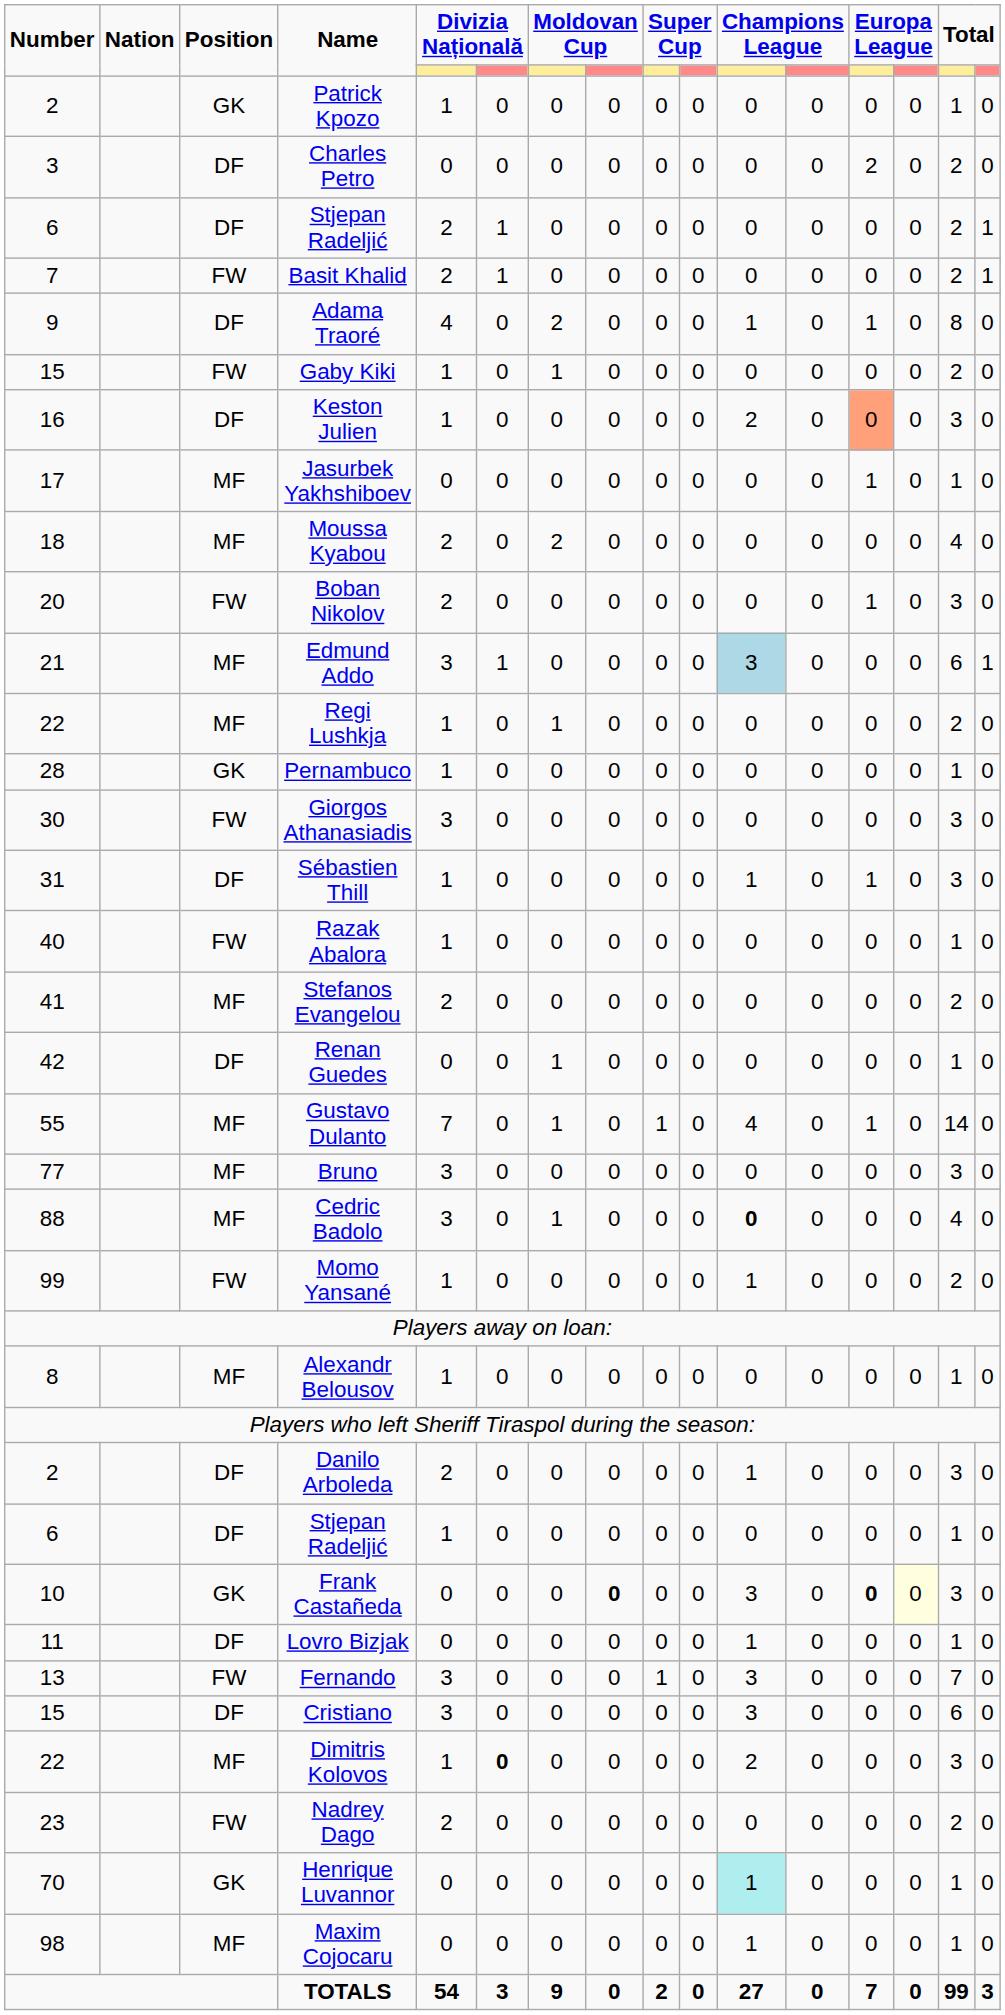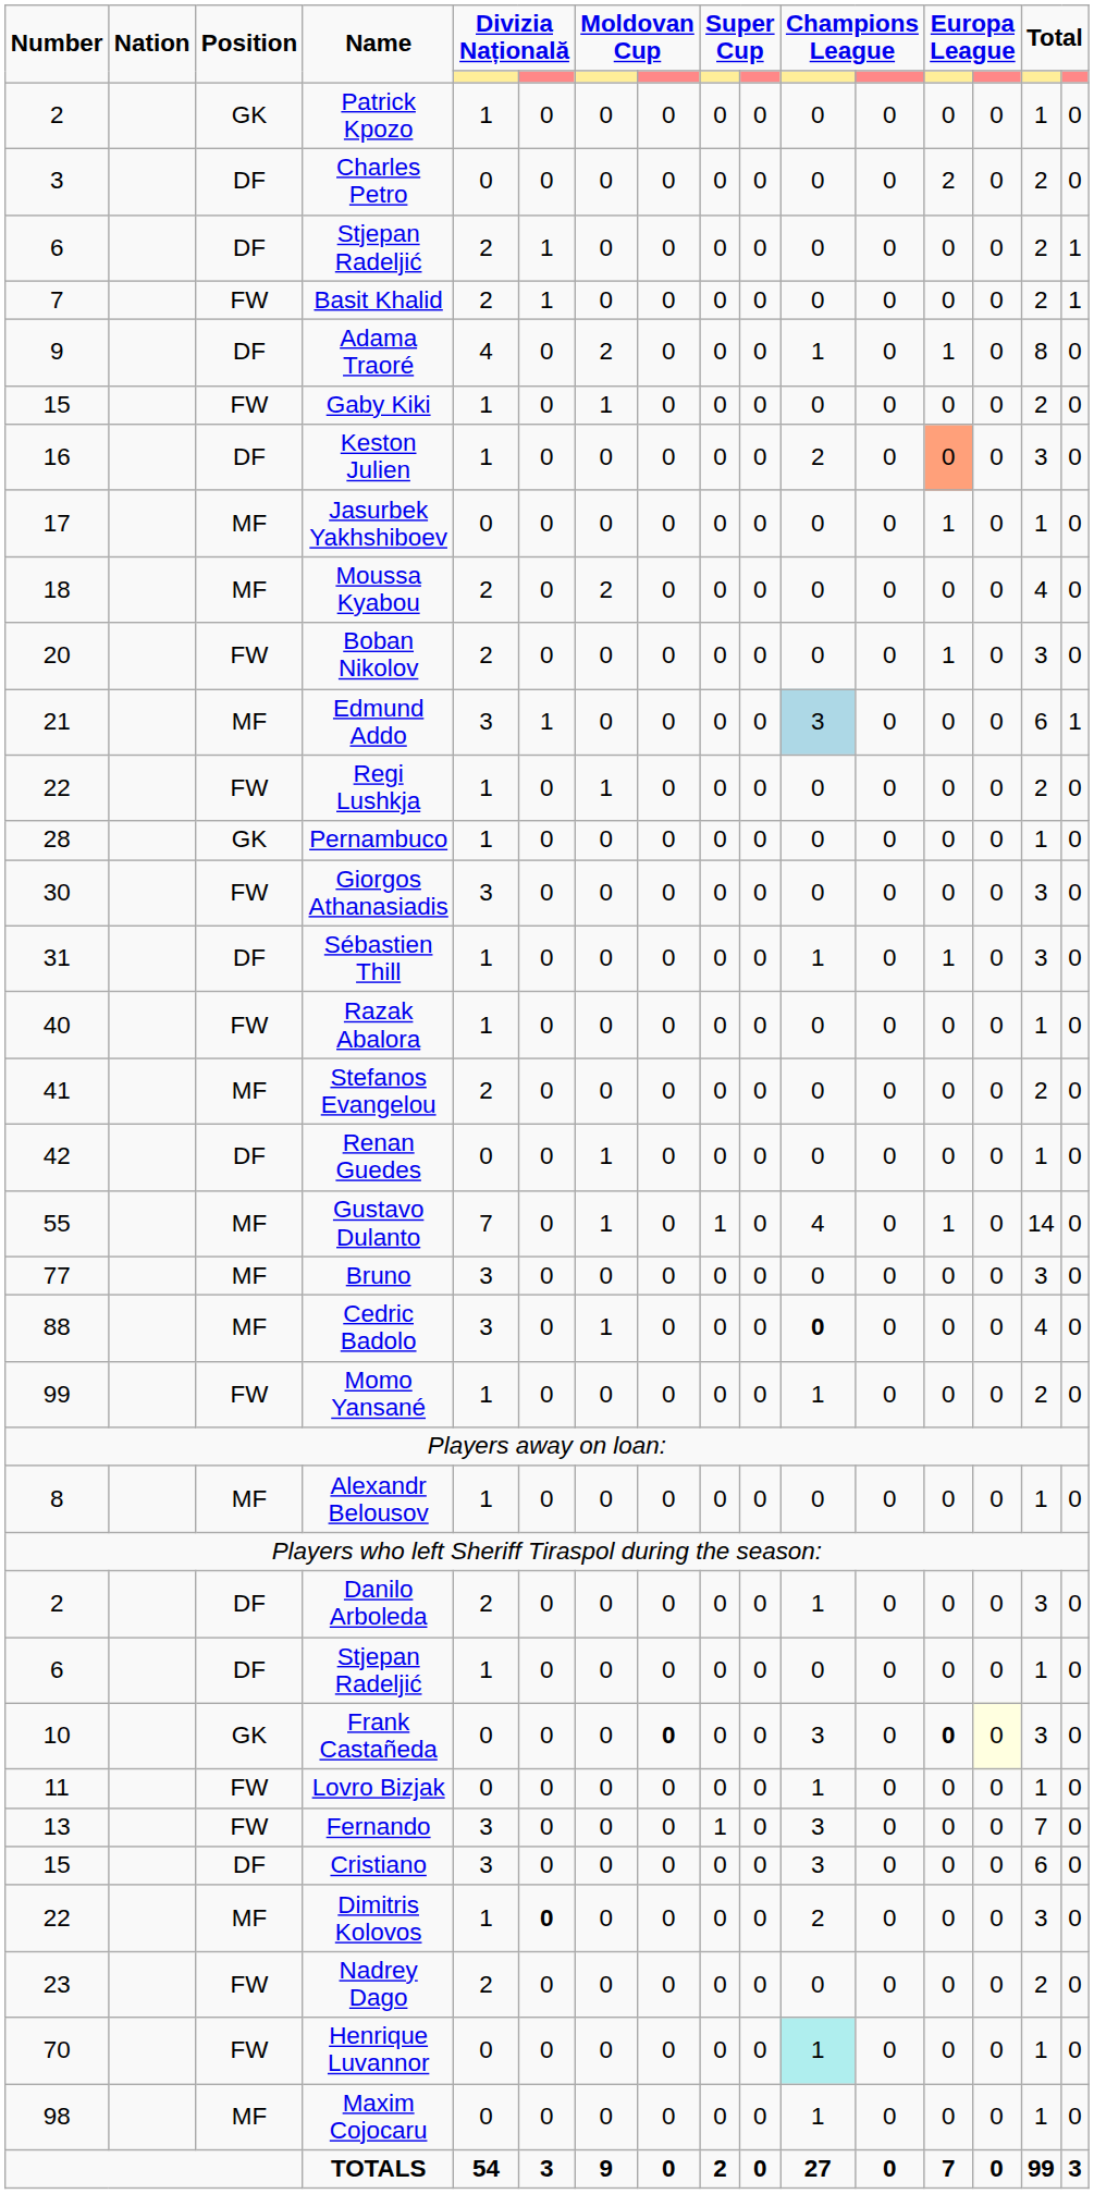 <table class="wikitable" style="font-size: 100%; text-align: center;">
 <tr>
 <td rowspan="2" width="10%" align="center"><strong>Number</strong></td>
 <td rowspan="2" width="10%" align="center"><strong>Nation</strong></td>
 <td rowspan="2" width="10%" align="center"><strong>Position</strong></td>
 <td rowspan="2" width="20%" align="center"><strong>Name</strong></td>
 <td colspan="2" align="center"><strong><a href='#'>Divizia Națională</a></strong></td>
 <td colspan="2" align="center"><strong><a href='#'>Moldovan Cup</a></strong></td>
 <td colspan="2" align="center"><strong><a href='#'>Super Cup</a></strong></td>
 <td colspan="2" align="center"><strong><a href='#'>Champions League</a></strong></td>
 <td colspan="2" align="center"><strong><a href='#'>Europa League</a></strong></td>
 <td colspan="2" align="center"><strong>Total</strong></td>
 </tr>
 <tr>
 <th width=60 style="background: #FFEE99"></th>
 <th width=60 style="background: #FF8888"></th>
 <th width=60 style="background: #FFEE99"></th>
 <th width=60 style="background: #FF8888"></th>
 <th width=60 style="background: #FFEE99"></th>
 <th width=60 style="background: #FF8888"></th>
 <th width=60 style="background: #FFEE99"></th>
 <th width=60 style="background: #FF8888"></th>
 <th width=60 style="background: #FFEE99"></th>
 <th width=60 style="background: #FF8888"></th>
 <th width=60 style="background: #FFEE99"></th>
 <th width=60 style="background: #FF8888"></th>
 </tr>
 <tr>
 <td>2</td>
 <td></td>
 <td>GK</td>
 <td><a href='#'>Patrick Kpozo</a></td>
 <td>1</td>
 <td>0</td>
 <td>0</td>
 <td>0</td>
 <td>0</td>
 <td>0</td>
 <td>0</td>
 <td>0</td>
 <td>0</td>
 <td>0</td>
 <td>1</td>
 <td>0</td>
 </tr>
 <tr>
 <td>3</td>
 <td></td>
 <td>DF</td>
 <td><a href='#'>Charles Petro</a></td>
 <td>0</td>
 <td>0</td>
 <td>0</td>
 <td>0</td>
 <td>0</td>
 <td>0</td>
 <td>0</td>
 <td>0</td>
 <td>2</td>
 <td>0</td>
 <td>2</td>
 <td>0</td>
 </tr>
 <tr>
 <td>6</td>
 <td></td>
 <td>DF</td>
 <td><a href='#'>Stjepan Radeljić</a></td>
 <td>2</td>
 <td>1</td>
 <td>0</td>
 <td>0</td>
 <td>0</td>
 <td>0</td>
 <td>0</td>
 <td>0</td>
 <td>0</td>
 <td>0</td>
 <td>2</td>
 <td>1</td>
 </tr>
 <tr>
 <td>7</td>
 <td></td>
 <td>FW</td>
 <td><a href='#'>Basit Khalid</a></td>
 <td>2</td>
 <td>1</td>
 <td>0</td>
 <td>0</td>
 <td>0</td>
 <td>0</td>
 <td>0</td>
 <td>0</td>
 <td>0</td>
 <td>0</td>
 <td>2</td>
 <td>1</td>
 </tr>
 <tr>
 <td>9</td>
 <td></td>
 <td>DF</td>
 <td><a href='#'>Adama Traoré</a></td>
 <td>4</td>
 <td>0</td>
 <td>2</td>
 <td>0</td>
 <td>0</td>
 <td>0</td>
 <td>1</td>
 <td>0</td>
 <td>1</td>
 <td>0</td>
 <td>8</td>
 <td>0</td>
 </tr>
 <tr>
 <td>15</td>
 <td></td>
 <td>FW</td>
 <td><a href='#'>Gaby Kiki</a></td>
 <td>1</td>
 <td>0</td>
 <td>1</td>
 <td>0</td>
 <td>0</td>
 <td>0</td>
 <td>0</td>
 <td>0</td>
 <td>0</td>
 <td>0</td>
 <td>2</td>
 <td>0</td>
 </tr>
 <tr>
 <td>16</td>
 <td></td>
 <td>DF</td>
 <td><a href='#'>Keston Julien</a></td>
 <td>1</td>
 <td>0</td>
 <td>0</td>
 <td>0</td>
 <td>0</td>
 <td>0</td>
 <td>2</td>
 <td>0</td>
 <td style="background: lightsalmon;">0</td>
 <td>0</td>
 <td>3</td>
 <td>0</td>
 </tr>
 <tr>
 <td>17</td>
 <td></td>
 <td>MF</td>
 <td><a href='#'>Jasurbek Yakhshiboev</a></td>
 <td>0</td>
 <td>0</td>
 <td>0</td>
 <td>0</td>
 <td>0</td>
 <td>0</td>
 <td>0</td>
 <td>0</td>
 <td>1</td>
 <td>0</td>
 <td>1</td>
 <td>0</td>
 </tr>
 <tr>
 <td>18</td>
 <td></td>
 <td>MF</td>
 <td><a href='#'>Moussa Kyabou</a></td>
 <td>2</td>
 <td>0</td>
 <td>2</td>
 <td>0</td>
 <td>0</td>
 <td>0</td>
 <td>0</td>
 <td>0</td>
 <td>0</td>
 <td>0</td>
 <td>4</td>
 <td>0</td>
 </tr>
 <tr>
 <td>20</td>
 <td></td>
 <td>FW</td>
 <td><a href='#'>Boban Nikolov</a></td>
 <td>2</td>
 <td>0</td>
 <td>0</td>
 <td>0</td>
 <td>0</td>
 <td>0</td>
 <td>0</td>
 <td>0</td>
 <td>1</td>
 <td>0</td>
 <td>3</td>
 <td>0</td>
 </tr>
 <tr>
 <td>21</td>
 <td></td>
 <td>MF</td>
 <td><a href='#'>Edmund Addo</a></td>
 <td>3</td>
 <td>1</td>
 <td>0</td>
 <td>0</td>
 <td>0</td>
 <td>0</td>
 <td style="background: lightblue;">3</td>
 <td>0</td>
 <td>0</td>
 <td>0</td>
 <td>6</td>
 <td>1</td>
 </tr>
 <tr>
 <td>22</td>
 <td></td>
-<td>MF</td>
+<td>FW</td>
 <td><a href='#'>Regi Lushkja</a></td>
 <td>1</td>
 <td>0</td>
 <td>1</td>
 <td>0</td>
 <td>0</td>
 <td>0</td>
 <td>0</td>
 <td>0</td>
 <td>0</td>
 <td>0</td>
 <td>2</td>
 <td>0</td>
 </tr>
 <tr>
 <td>28</td>
 <td></td>
 <td>GK</td>
 <td><a href='#'>Pernambuco</a></td>
 <td>1</td>
 <td>0</td>
 <td>0</td>
 <td>0</td>
 <td>0</td>
 <td>0</td>
 <td>0</td>
 <td>0</td>
 <td>0</td>
 <td>0</td>
 <td>1</td>
 <td>0</td>
 </tr>
 <tr>
 <td>30</td>
 <td></td>
 <td>FW</td>
 <td><a href='#'>Giorgos Athanasiadis</a></td>
 <td>3</td>
 <td>0</td>
 <td>0</td>
 <td>0</td>
 <td>0</td>
 <td>0</td>
 <td>0</td>
 <td>0</td>
 <td>0</td>
 <td>0</td>
 <td>3</td>
 <td>0</td>
 </tr>
 <tr>
 <td>31</td>
 <td></td>
 <td>DF</td>
 <td><a href='#'>Sébastien Thill</a></td>
 <td>1</td>
 <td>0</td>
 <td>0</td>
 <td>0</td>
 <td>0</td>
 <td>0</td>
 <td>1</td>
 <td>0</td>
 <td>1</td>
 <td>0</td>
 <td>3</td>
 <td>0</td>
 </tr>
 <tr>
 <td>40</td>
 <td></td>
 <td>FW</td>
 <td><a href='#'>Razak Abalora</a></td>
 <td>1</td>
 <td>0</td>
 <td>0</td>
 <td>0</td>
 <td>0</td>
 <td>0</td>
 <td>0</td>
 <td>0</td>
 <td>0</td>
 <td>0</td>
 <td>1</td>
 <td>0</td>
 </tr>
 <tr>
 <td>41</td>
 <td></td>
 <td>MF</td>
 <td><a href='#'>Stefanos Evangelou</a></td>
 <td>2</td>
 <td>0</td>
 <td>0</td>
 <td>0</td>
 <td>0</td>
 <td>0</td>
 <td>0</td>
 <td>0</td>
 <td>0</td>
 <td>0</td>
 <td>2</td>
 <td>0</td>
 </tr>
 <tr>
 <td>42</td>
 <td></td>
 <td>DF</td>
 <td><a href='#'>Renan Guedes</a></td>
 <td>0</td>
 <td>0</td>
 <td>1</td>
 <td>0</td>
 <td>0</td>
 <td>0</td>
 <td>0</td>
 <td>0</td>
 <td>0</td>
 <td>0</td>
 <td>1</td>
 <td>0</td>
 </tr>
 <tr>
 <td>55</td>
 <td></td>
 <td>MF</td>
 <td><a href='#'>Gustavo Dulanto</a></td>
 <td>7</td>
 <td>0</td>
 <td>1</td>
 <td>0</td>
 <td>1</td>
 <td>0</td>
 <td>4</td>
 <td>0</td>
 <td>1</td>
 <td>0</td>
 <td>14</td>
 <td>0</td>
 </tr>
 <tr>
 <td>77</td>
 <td></td>
 <td>MF</td>
 <td><a href='#'>Bruno</a></td>
 <td>3</td>
 <td>0</td>
 <td>0</td>
 <td>0</td>
 <td>0</td>
 <td>0</td>
 <td>0</td>
 <td>0</td>
 <td>0</td>
 <td>0</td>
 <td>3</td>
 <td>0</td>
 </tr>
 <tr>
 <td>88</td>
 <td></td>
 <td>MF</td>
 <td><a href='#'>Cedric Badolo</a></td>
 <td>3</td>
 <td>0</td>
 <td>1</td>
 <td>0</td>
 <td>0</td>
 <td>0</td>
 <td><strong>0</strong></td>
 <td>0</td>
 <td>0</td>
 <td>0</td>
 <td>4</td>
 <td>0</td>
 </tr>
 <tr>
 <td>99</td>
 <td></td>
 <td>FW</td>
 <td><a href='#'>Momo Yansané</a></td>
 <td>1</td>
 <td>0</td>
 <td>0</td>
 <td>0</td>
 <td>0</td>
 <td>0</td>
 <td>1</td>
 <td>0</td>
 <td>0</td>
 <td>0</td>
 <td>2</td>
 <td>0</td>
 </tr>
 <tr>
 <td colspan="16"><em>Players away on loan:</em></td>
 </tr>
 <tr>
 <td>8</td>
 <td></td>
 <td>MF</td>
 <td><a href='#'>Alexandr Belousov</a></td>
 <td>1</td>
 <td>0</td>
 <td>0</td>
 <td>0</td>
 <td>0</td>
 <td>0</td>
 <td>0</td>
 <td>0</td>
 <td>0</td>
 <td>0</td>
 <td>1</td>
 <td>0</td>
 </tr>
 <tr>
 <td colspan="16"><em>Players who left Sheriff Tiraspol during the season:</em></td>
 </tr>
 <tr>
 <td>2</td>
 <td></td>
 <td>DF</td>
 <td><a href='#'>Danilo Arboleda</a></td>
 <td>2</td>
 <td>0</td>
 <td>0</td>
 <td>0</td>
 <td>0</td>
 <td>0</td>
 <td>1</td>
 <td>0</td>
 <td>0</td>
 <td>0</td>
 <td>3</td>
 <td>0</td>
 </tr>
 <tr>
 <td>6</td>
 <td></td>
 <td>DF</td>
 <td><a href='#'>Stjepan Radeljić</a></td>
 <td>1</td>
 <td>0</td>
 <td>0</td>
 <td>0</td>
 <td>0</td>
 <td>0</td>
 <td>0</td>
 <td>0</td>
 <td>0</td>
 <td>0</td>
 <td>1</td>
 <td>0</td>
 </tr>
 <tr>
 <td>10</td>
 <td></td>
 <td>GK</td>
 <td><a href='#'>Frank Castañeda</a></td>
 <td>0</td>
 <td>0</td>
 <td>0</td>
 <td><strong>0</strong></td>
 <td>0</td>
 <td>0</td>
 <td>3</td>
 <td>0</td>
 <td><strong>0</strong></td>
 <td style="background: lightyellow;">0</td>
 <td>3</td>
 <td>0</td>
 </tr>
 <tr>
 <td>11</td>
 <td></td>
-<td>DF</td>
+<td>FW</td>
 <td><a href='#'>Lovro Bizjak</a></td>
 <td>0</td>
 <td>0</td>
 <td>0</td>
 <td>0</td>
 <td>0</td>
 <td>0</td>
 <td>1</td>
 <td>0</td>
 <td>0</td>
 <td>0</td>
 <td>1</td>
 <td>0</td>
 </tr>
 <tr>
 <td>13</td>
 <td></td>
 <td>FW</td>
 <td><a href='#'>Fernando</a></td>
 <td>3</td>
 <td>0</td>
 <td>0</td>
 <td>0</td>
 <td>1</td>
 <td>0</td>
 <td>3</td>
 <td>0</td>
 <td>0</td>
 <td>0</td>
 <td>7</td>
 <td>0</td>
 </tr>
 <tr>
 <td>15</td>
 <td></td>
 <td>DF</td>
 <td><a href='#'>Cristiano</a></td>
 <td>3</td>
 <td>0</td>
 <td>0</td>
 <td>0</td>
 <td>0</td>
 <td>0</td>
 <td>3</td>
 <td>0</td>
 <td>0</td>
 <td>0</td>
 <td>6</td>
 <td>0</td>
 </tr>
 <tr>
 <td>22</td>
 <td></td>
 <td>MF</td>
 <td><a href='#'>Dimitris Kolovos</a></td>
 <td>1</td>
 <td><strong>0</strong></td>
 <td>0</td>
 <td>0</td>
 <td>0</td>
 <td>0</td>
 <td>2</td>
 <td>0</td>
 <td>0</td>
 <td>0</td>
 <td>3</td>
 <td>0</td>
 </tr>
 <tr>
 <td>23</td>
 <td></td>
 <td>FW</td>
 <td><a href='#'>Nadrey Dago</a></td>
 <td>2</td>
 <td>0</td>
 <td>0</td>
 <td>0</td>
 <td>0</td>
 <td>0</td>
 <td>0</td>
 <td>0</td>
 <td>0</td>
 <td>0</td>
 <td>2</td>
 <td>0</td>
 </tr>
 <tr>
 <td>70</td>
 <td></td>
-<td>GK</td>
+<td>FW</td>
 <td><a href='#'>Henrique Luvannor</a></td>
 <td>0</td>
 <td>0</td>
 <td>0</td>
 <td>0</td>
 <td>0</td>
 <td>0</td>
 <td style="background: paleturquoise;">1</td>
 <td>0</td>
 <td>0</td>
 <td>0</td>
 <td>1</td>
 <td>0</td>
 </tr>
 <tr>
 <td>98</td>
 <td></td>
 <td>MF</td>
 <td><a href='#'>Maxim Cojocaru</a></td>
 <td>0</td>
 <td>0</td>
 <td>0</td>
 <td>0</td>
 <td>0</td>
 <td>0</td>
 <td>1</td>
 <td>0</td>
 <td>0</td>
 <td>0</td>
 <td>1</td>
 <td>0</td>
 </tr>
 <tr>
 <td colspan="3"></td>
 <td><strong>TOTALS</strong></td>
 <td><strong>54</strong></td>
 <td><strong>3</strong></td>
 <td><strong>9</strong></td>
 <td><strong>0</strong></td>
 <td><strong>2</strong></td>
 <td><strong>0</strong></td>
 <td><strong>27</strong></td>
 <td><strong>0</strong></td>
 <td><strong>7</strong></td>
 <td><strong>0</strong></td>
 <td><strong>99</strong></td>
 <td><strong>3</strong></td>
 </tr>
 </table>
